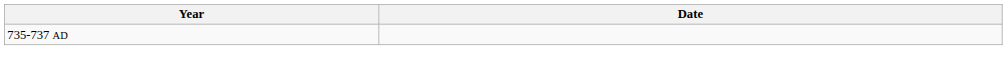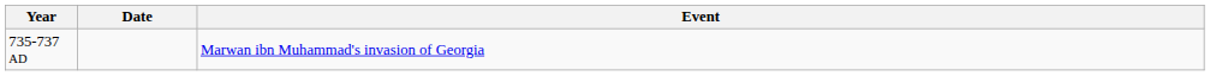 <table class="wikitable" width="100%">
 <tr>
 <th style="width:6%">Year</th>
 <th style="width:10%">Date</th>
+<th>Event</th>
 </tr>
 <tr>
 <td>735-737 <small>AD</small></td>
 <td></td>
+<td><a href='#'>Marwan ibn Muhammad's invasion of Georgia</a></td>
 </tr>
 </table>
